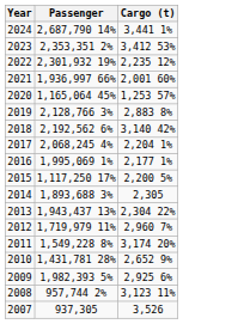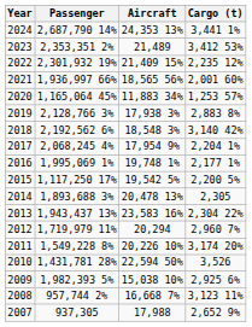 <table class="wikitable">
 <tr>
 <th>Year</th>
 <th style="text-align:center;">Passenger</th>
+<th>Aircraft</th>
 <th>Cargo (t)</th>
 </tr>
 <tr style="text-align:center;">
 <td>2024</td>
 <td style="text-align:center;">2,687,790  14%</td>
+<td>24,353  13%</td>
 <td>3,441  1%</td>
 </tr>
 <tr style="text-align:center;">
 <td>2023</td>
 <td style="text-align:center;">2,353,351  2%</td>
+<td>21,489 </td>
 <td>3,412  53%</td>
 </tr>
 <tr style="text-align:center;">
 <td>2022</td>
 <td style="text-align:center;">2,301,932  19%</td>
+<td>21,409  15%</td>
 <td>2,235  12%</td>
 </tr>
 <tr style="text-align:center;">
 <td>2021</td>
 <td style="text-align:center;">1,936,997  66%</td>
+<td>18,565  56%</td>
 <td>2,001  60%</td>
 </tr>
 <tr style="text-align:center;">
 <td>2020</td>
 <td style="text-align:center;">1,165,064  45%</td>
+<td>11,883  34%</td>
 <td>1,253  57%</td>
 </tr>
 <tr style="text-align:center;">
 <td>2019</td>
 <td style="text-align:center;">2,128,766  3%</td>
+<td>17,938  3%</td>
 <td>2,883  8%</td>
 </tr>
 <tr style="text-align:center;">
 <td>2018</td>
 <td style="text-align:center;">2,192,562  6%</td>
+<td>18,548  3%</td>
 <td>3,140  42%</td>
 </tr>
 <tr style="text-align:center;">
 <td>2017</td>
 <td style="text-align:center;">2,068,245  4%</td>
+<td>17,954  9%</td>
 <td>2,204  1%</td>
 </tr>
 <tr style="text-align:center;">
 <td>2016</td>
 <td style="text-align:center;">1,995,069  1%</td>
+<td>19,748  1%</td>
 <td>2,177  1%</td>
 </tr>
 <tr style="text-align:center;">
 <td>2015</td>
 <td style="text-align:center;">1,117,250  17%</td>
+<td>19,542  5%</td>
 <td>2,200  5%</td>
 </tr>
 <tr style="text-align:center;">
 <td>2014</td>
 <td style="text-align:center;">1,893,688  3%</td>
+<td>20,478  13%</td>
 <td>2,305 </td>
 </tr>
 <tr style="text-align:center;">
 <td>2013</td>
 <td style="text-align:center;">1,943,437  13%</td>
+<td>23,583  16%</td>
 <td>2,304  22%</td>
 </tr>
 <tr style="text-align:center;">
 <td>2012</td>
 <td style="text-align:center;">1,719,979  11%</td>
+<td>20,294 </td>
 <td>2,960  7%</td>
 </tr>
 <tr style="text-align:center;">
 <td>2011</td>
 <td style="text-align:center;">1,549,228  8%</td>
+<td>20,226  10%</td>
 <td>3,174  20%</td>
 </tr>
 <tr style="text-align:center;">
 <td>2010</td>
 <td style="text-align:center;">1,431,781  28%</td>
-<td>2,652  9%</td>
+<td>22,594  50%</td>
+<td>3,526</td>
 </tr>
 <tr style="text-align:center;">
 <td>2009</td>
 <td style="text-align:center;">1,982,393  5%</td>
+<td>15,038  10%</td>
 <td>2,925  6%</td>
 </tr>
 <tr style="text-align:center;">
 <td>2008</td>
 <td style="text-align:center;">957,744  2%</td>
+<td>16,668  7%</td>
 <td>3,123  11%</td>
 </tr>
 <tr style="text-align:center;">
 <td>2007</td>
 <td style="text-align:center;">937,305</td>
-<td>3,526</td>
+<td>17,988</td>
+<td>2,652  9%</td>
 </tr>
 </table>
